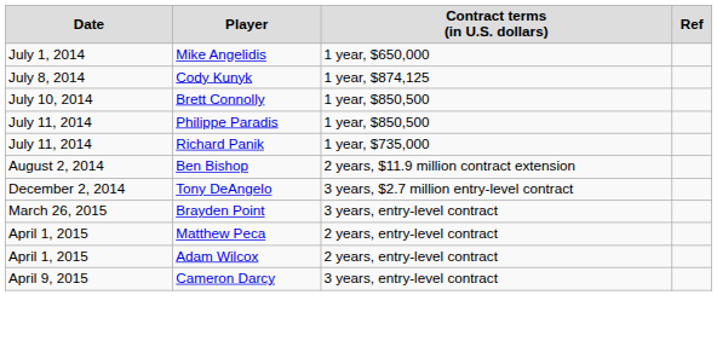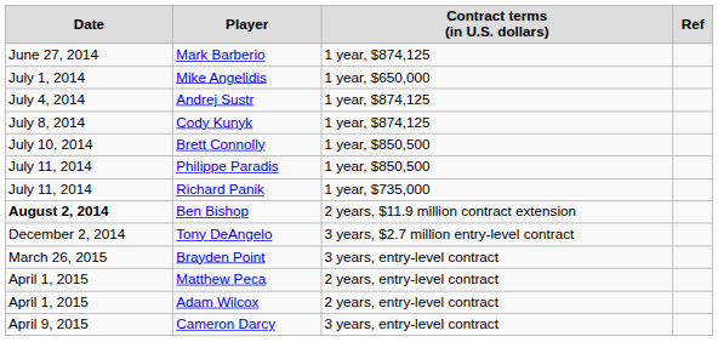 <table class="wikitable" style="border-collapse: collapse; width: 50em; padding: 3;">
 <tr align="center" bgcolor="#dddddd">
 <td><strong>Date</strong></td>
 <td><strong>Player</strong></td>
 <td><strong>Contract terms</strong><br><strong>(in U.S. dollars)</strong></td>
 <td><strong>Ref</strong></td>
 </tr>
 <tr>
+<td>June 27, 2014</td>
+<td><a href='#'>Mark Barberio</a></td>
+<td>1 year, $874,125</td>
+<td></td>
+</tr>
+<tr>
 <td>July 1, 2014</td>
 <td><a href='#'>Mike Angelidis</a></td>
 <td>1 year, $650,000</td>
+<td></td>
+</tr>
+<tr>
+<td>July 4, 2014</td>
+<td><a href='#'>Andrej Sustr</a></td>
+<td>1 year, $874,125</td>
 <td></td>
 </tr>
 <tr>
 <td>July 8, 2014</td>
 <td><a href='#'>Cody Kunyk</a></td>
 <td>1 year, $874,125</td>
 <td></td>
 </tr>
 <tr>
 <td>July 10, 2014</td>
 <td><a href='#'>Brett Connolly</a></td>
 <td>1 year, $850,500</td>
 <td></td>
 </tr>
 <tr>
 <td>July 11, 2014</td>
 <td><a href='#'>Philippe Paradis</a></td>
 <td>1 year, $850,500</td>
 <td></td>
 </tr>
 <tr>
 <td>July 11, 2014</td>
 <td><a href='#'>Richard Panik</a></td>
 <td>1 year, $735,000</td>
 <td></td>
 </tr>
 <tr>
-<td>August 2, 2014</td>
+<td><strong>August 2, 2014</strong></td>
 <td><a href='#'>Ben Bishop</a></td>
 <td>2 years, $11.9 million contract extension</td>
 <td></td>
 </tr>
 <tr>
 <td>December 2, 2014</td>
 <td><a href='#'>Tony DeAngelo</a></td>
 <td>3 years, $2.7 million entry-level contract</td>
 <td></td>
 </tr>
 <tr>
 <td>March 26, 2015</td>
 <td><a href='#'>Brayden Point</a></td>
 <td>3 years, entry-level contract</td>
 <td></td>
 </tr>
 <tr>
 <td>April 1, 2015</td>
 <td><a href='#'>Matthew Peca</a></td>
 <td>2 years, entry-level contract</td>
 <td></td>
 </tr>
 <tr>
 <td>April 1, 2015</td>
 <td><a href='#'>Adam Wilcox</a></td>
 <td>2 years, entry-level contract</td>
 <td></td>
 </tr>
 <tr>
 <td>April 9, 2015</td>
 <td><a href='#'>Cameron Darcy</a></td>
 <td>3 years, entry-level contract</td>
 <td></td>
 </tr>
 </table>
